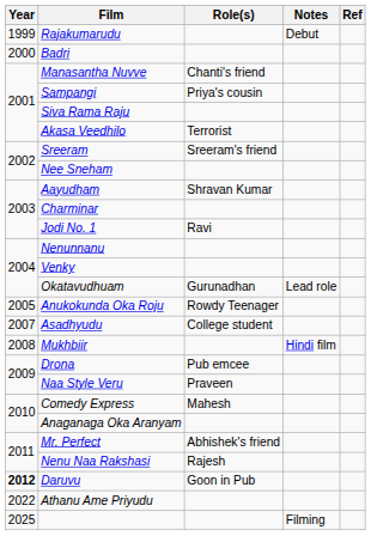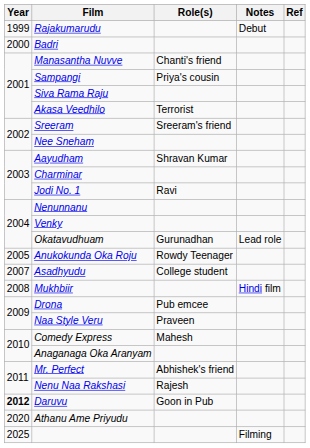 <table class="wikitable sortable">
 <tr style="background:#ccc; text-align:center;">
 <th>Year</th>
 <th>Film</th>
 <th>Role(s)</th>
 <th>Notes</th>
 <th>Ref</th>
 </tr>
 <tr>
 <td>1999</td>
 <td><em><a href='#'>Rajakumarudu</a></em></td>
 <td></td>
 <td>Debut</td>
 <td></td>
 </tr>
 <tr>
 <td>2000</td>
 <td><em><a href='#'>Badri</a></em></td>
 <td></td>
 <td></td>
 <td></td>
 </tr>
 <tr>
 <td rowspan="4">2001</td>
 <td><em><a href='#'>Manasantha Nuvve</a></em></td>
 <td>Chanti's friend</td>
 <td></td>
 <td></td>
 </tr>
 <tr>
 <td><em><a href='#'>Sampangi</a></em></td>
 <td>Priya's cousin</td>
 <td></td>
 <td></td>
 </tr>
 <tr>
 <td><em><a href='#'>Siva Rama Raju</a></em></td>
 <td></td>
 <td></td>
 <td></td>
 </tr>
 <tr>
 <td><em><a href='#'>Akasa Veedhilo</a></em></td>
 <td>Terrorist</td>
 <td></td>
 <td></td>
 </tr>
 <tr>
 <td rowspan="2">2002</td>
 <td><em><a href='#'>Sreeram</a></em></td>
 <td>Sreeram's friend</td>
 <td></td>
 <td></td>
 </tr>
 <tr>
 <td><em><a href='#'>Nee Sneham</a></em></td>
 <td></td>
 <td></td>
 <td></td>
 </tr>
 <tr>
 <td rowspan="3">2003</td>
 <td><em><a href='#'>Aayudham</a></em></td>
 <td>Shravan Kumar</td>
 <td></td>
 <td></td>
 </tr>
 <tr>
 <td><em><a href='#'>Charminar</a></em></td>
 <td></td>
 <td></td>
 <td></td>
 </tr>
 <tr>
 <td><em><a href='#'>Jodi No. 1</a></em></td>
 <td>Ravi</td>
 <td></td>
 <td></td>
 </tr>
 <tr>
 <td rowspan="3">2004</td>
 <td><em><a href='#'>Nenunnanu</a></em></td>
 <td></td>
 <td></td>
 <td></td>
 </tr>
 <tr>
 <td><em><a href='#'>Venky</a></em></td>
 <td></td>
 <td></td>
 <td></td>
 </tr>
 <tr>
 <td><em>Okatavudhuam</em></td>
 <td>Gurunadhan</td>
 <td>Lead role</td>
 <td></td>
 </tr>
 <tr>
 <td>2005</td>
 <td><em><a href='#'>Anukokunda Oka Roju</a></em></td>
 <td>Rowdy Teenager</td>
 <td></td>
 <td></td>
 </tr>
 <tr>
 <td>2007</td>
 <td><em><a href='#'>Asadhyudu</a></em></td>
 <td>College student</td>
 <td></td>
 <td></td>
 </tr>
 <tr>
 <td>2008</td>
 <td><em><a href='#'>Mukhbiir</a></em></td>
 <td></td>
 <td><a href='#'>Hindi</a> film</td>
 <td></td>
 </tr>
 <tr>
 <td rowspan="2">2009</td>
 <td><em><a href='#'>Drona</a></em></td>
 <td>Pub emcee</td>
 <td></td>
 </tr>
 <tr>
 <td><em><a href='#'>Naa Style Veru</a></em></td>
 <td>Praveen</td>
 <td></td>
 <td></td>
 </tr>
 <tr>
 <td rowspan="2">2010</td>
 <td><em>Comedy Express</em></td>
 <td>Mahesh</td>
 <td></td>
 <td></td>
 </tr>
 <tr>
 <td><em>Anaganaga Oka Aranyam</em></td>
 <td></td>
 <td></td>
 <td></td>
 </tr>
 <tr>
 <td rowspan="2">2011</td>
 <td><em><a href='#'>Mr. Perfect</a></em></td>
 <td>Abhishek's friend</td>
 <td></td>
 <td></td>
 </tr>
 <tr>
 <td><em><a href='#'>Nenu Naa Rakshasi</a></em></td>
 <td>Rajesh</td>
 <td></td>
 <td></td>
 </tr>
 <tr>
 <td><strong>2012</strong></td>
 <td><em><a href='#'>Daruvu</a></em></td>
 <td>Goon in Pub</td>
 <td></td>
 <td></td>
 </tr>
 <tr>
-<td>2022</td>
+<td>2020</td>
 <td><em>Athanu Ame Priyudu</em></td>
 <td></td>
 <td></td>
 <td></td>
 </tr>
 <tr>
 <td>2025</td>
 <td></td>
 <td></td>
 <td>Filming</td>
 <td></td>
 </tr>
 </table>
